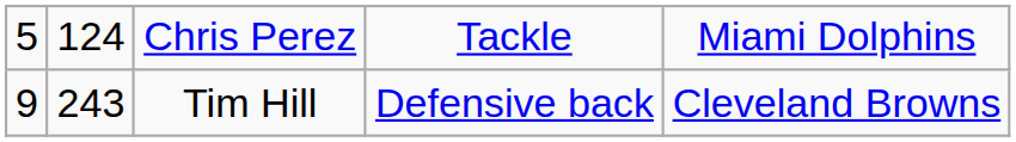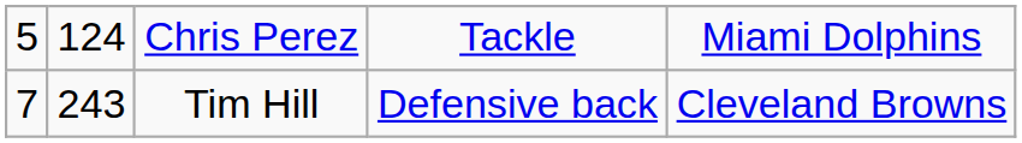 <table class="wikitable" style="text-align:center">
 <tr>
 <td>5</td>
 <td>124</td>
 <td><a href='#'>Chris Perez</a></td>
 <td><a href='#'>Tackle</a></td>
 <td><a href='#'>Miami Dolphins</a></td>
 </tr>
 <tr>
-<td>9</td>
+<td>7</td>
 <td>243</td>
 <td>Tim Hill</td>
 <td><a href='#'>Defensive back</a></td>
 <td><a href='#'>Cleveland Browns</a></td>
 </tr>
 </table>
